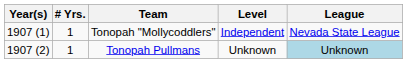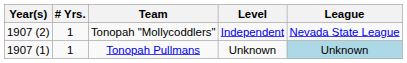 <table class="wikitable" style="text-align:center; font-size: 95%;">
 <tr>
 <th>Year(s)</th>
 <th># Yrs.</th>
 <th>Team</th>
 <th>Level</th>
 <th>League</th>
 </tr>
 <tr>
-<td>1907 (1)</td>
+<td>1907 (2)</td>
 <td>1</td>
 <td>Tonopah "Mollycoddlers"</td>
 <td><a href='#'>Independent</a></td>
 <td><a href='#'>Nevada State League</a></td>
 </tr>
 <tr>
-<td>1907 (2)</td>
+<td>1907 (1)</td>
 <td>1</td>
 <td><a href='#'>Tonopah Pullmans</a></td>
 <td>Unknown</td>
 <td style="background: lightblue;">Unknown</td>
 </tr>
 </table>
